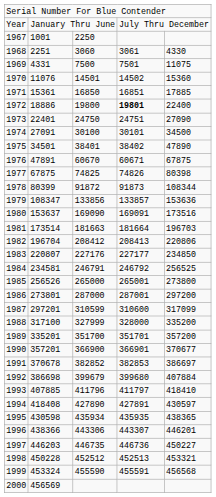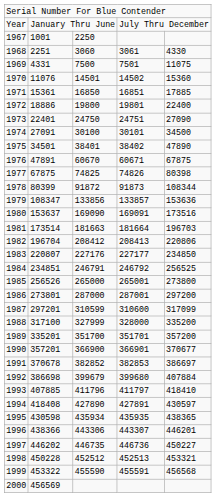 <table class="wikitable">
 <tr>
 <td colspan="5">Serial Number For Blue Contender</td>
 </tr>
 <tr>
 <td>Year</td>
 <td colspan="2">January Thru June</td>
 <td colspan="2">July Thru December</td>
 </tr>
 <tr>
 <td>1967</td>
 <td>1001</td>
 <td>2250</td>
 <td></td>
 <td></td>
 </tr>
 <tr>
 <td>1968</td>
 <td>2251</td>
 <td>3060</td>
 <td>3061</td>
 <td>4330</td>
 </tr>
 <tr>
 <td>1969</td>
 <td>4331</td>
 <td>7500</td>
 <td>7501</td>
 <td>11075</td>
 </tr>
 <tr>
 <td>1970</td>
 <td>11076</td>
 <td>14501</td>
 <td>14502</td>
 <td>15360</td>
 </tr>
 <tr>
 <td>1971</td>
 <td>15361</td>
 <td>16850</td>
 <td>16851</td>
 <td>17885</td>
 </tr>
 <tr>
 <td>1972</td>
 <td>18886</td>
 <td>19800</td>
-<td><strong>19801</strong></td>
+<td>19801</td>
 <td>22400</td>
 </tr>
 <tr>
 <td>1973</td>
 <td>22401</td>
 <td>24750</td>
 <td>24751</td>
 <td>27090</td>
 </tr>
 <tr>
 <td>1974</td>
 <td>27091</td>
 <td>30100</td>
 <td>30101</td>
 <td>34500</td>
 </tr>
 <tr>
 <td>1975</td>
 <td>34501</td>
 <td>38401</td>
 <td>38402</td>
 <td>47890</td>
 </tr>
 <tr>
 <td>1976</td>
 <td>47891</td>
 <td>60670</td>
 <td>60671</td>
 <td>67875</td>
 </tr>
 <tr>
 <td>1977</td>
 <td>67875</td>
 <td>74825</td>
 <td>74826</td>
 <td>80398</td>
 </tr>
 <tr>
 <td>1978</td>
 <td>80399</td>
 <td>91872</td>
 <td>91873</td>
 <td>108344</td>
 </tr>
 <tr>
 <td>1979</td>
 <td>108347</td>
 <td>133856</td>
 <td>133857</td>
 <td>153636</td>
 </tr>
 <tr>
 <td>1980</td>
 <td>153637</td>
 <td>169090</td>
 <td>169091</td>
 <td>173516</td>
 </tr>
 <tr>
 <td>1981</td>
 <td>173514</td>
 <td>181663</td>
 <td>181664</td>
 <td>196703</td>
 </tr>
 <tr>
 <td>1982</td>
 <td>196704</td>
 <td>208412</td>
 <td>208413</td>
 <td>220806</td>
 </tr>
 <tr>
 <td>1983</td>
 <td>220807</td>
 <td>227176</td>
 <td>227177</td>
 <td>234850</td>
 </tr>
 <tr>
 <td>1984</td>
-<td>234581</td>
+<td>234851</td>
 <td>246791</td>
 <td>246792</td>
 <td>256525</td>
 </tr>
 <tr>
 <td>1985</td>
 <td>256526</td>
 <td>265000</td>
 <td>265001</td>
 <td>273800</td>
 </tr>
 <tr>
 <td>1986</td>
 <td>273801</td>
 <td>287000</td>
 <td>287001</td>
 <td>297200</td>
 </tr>
 <tr>
 <td>1987</td>
 <td>297201</td>
 <td>310599</td>
 <td>310600</td>
 <td>317099</td>
 </tr>
 <tr>
 <td>1988</td>
 <td>317100</td>
 <td>327999</td>
 <td>328000</td>
 <td>335200</td>
 </tr>
 <tr>
 <td>1989</td>
 <td>335201</td>
 <td>351700</td>
 <td>351701</td>
 <td>357200</td>
 </tr>
 <tr>
 <td>1990</td>
 <td>357201</td>
 <td>366900</td>
 <td>366901</td>
 <td>370677</td>
 </tr>
 <tr>
 <td>1991</td>
 <td>370678</td>
 <td>382852</td>
 <td>382853</td>
 <td>386697</td>
 </tr>
 <tr>
 <td>1992</td>
 <td>386698</td>
 <td>399679</td>
 <td>399680</td>
 <td>407884</td>
 </tr>
 <tr>
 <td>1993</td>
 <td>407885</td>
 <td>411796</td>
 <td>411797</td>
 <td>418410</td>
 </tr>
 <tr>
 <td>1994</td>
 <td>418408</td>
 <td>427890</td>
 <td>427891</td>
 <td>430597</td>
 </tr>
 <tr>
 <td>1995</td>
 <td>430598</td>
 <td>435934</td>
 <td>435935</td>
 <td>438365</td>
 </tr>
 <tr>
 <td>1996</td>
 <td>438366</td>
 <td>443306</td>
 <td>443307</td>
 <td>446201</td>
 </tr>
 <tr>
 <td>1997</td>
-<td>446203</td>
+<td>446202</td>
 <td>446735</td>
 <td>446736</td>
 <td>450227</td>
 </tr>
 <tr>
 <td>1998</td>
 <td>450228</td>
 <td>452512</td>
 <td>452513</td>
 <td>453321</td>
 </tr>
 <tr>
 <td>1999</td>
-<td>453324</td>
+<td>453322</td>
 <td>455590</td>
 <td>455591</td>
 <td>456568</td>
 </tr>
 <tr>
 <td>2000</td>
 <td>456569</td>
 <td></td>
 <td></td>
 <td></td>
 </tr>
 </table>
